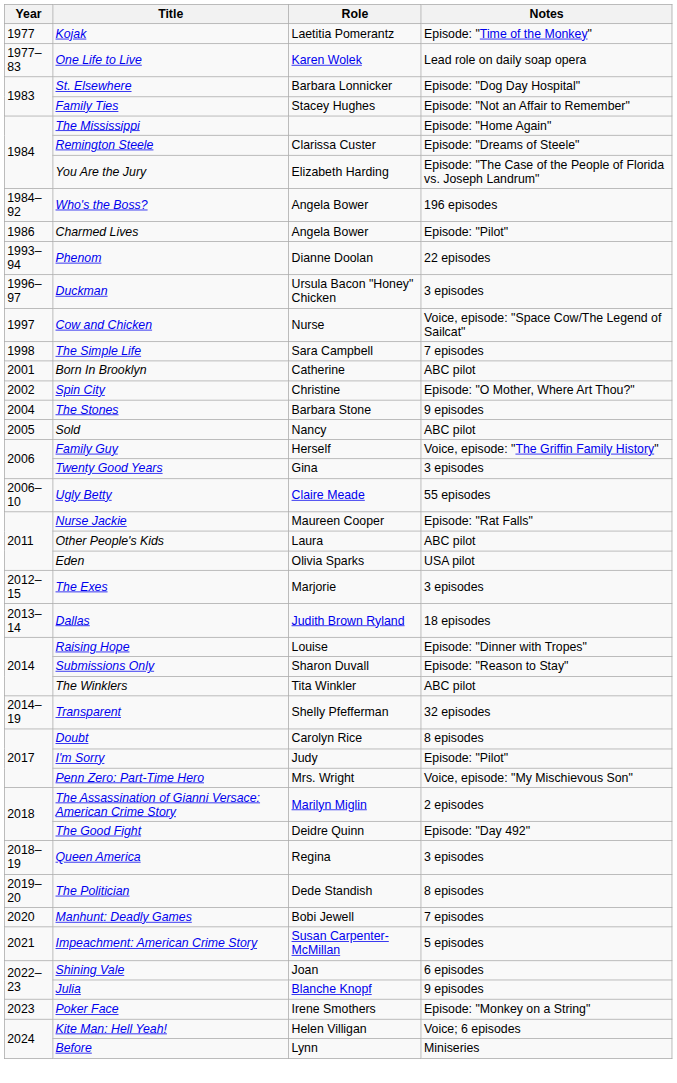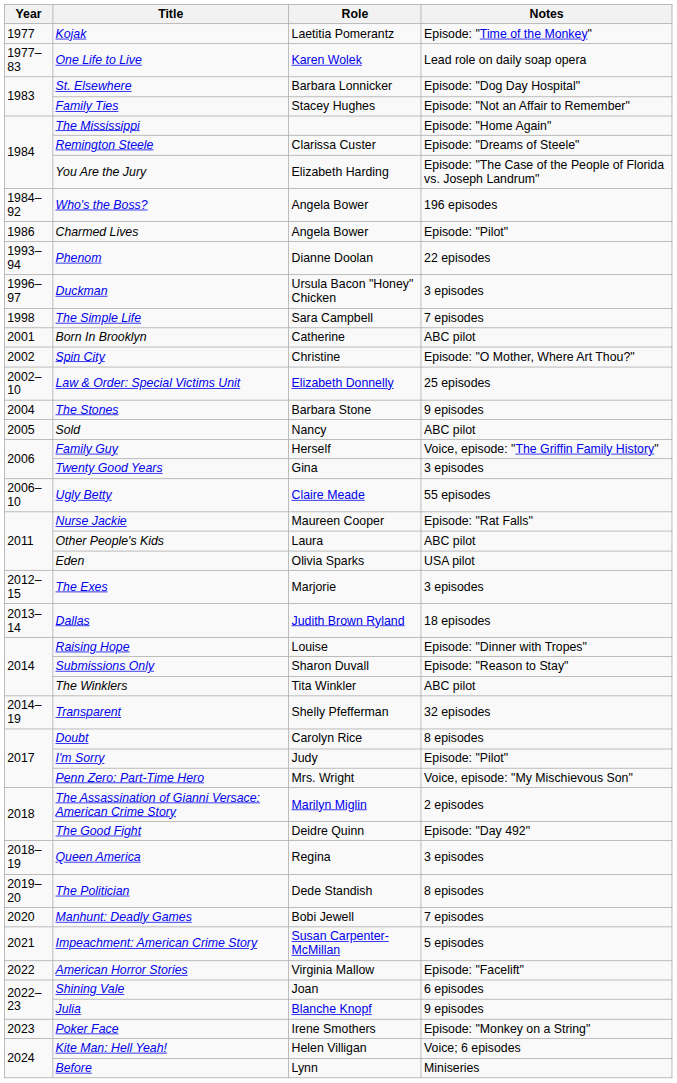 <table class="wikitable sortable">
 <tr>
 <th>Year</th>
 <th>Title</th>
 <th>Role</th>
 <th>Notes</th>
 </tr>
 <tr>
 <td>1977</td>
 <td><em><a href='#'>Kojak</a></em></td>
 <td>Laetitia Pomerantz</td>
 <td>Episode: "<a href='#'>Time of the Monkey</a>"</td>
 </tr>
 <tr>
 <td>1977–83</td>
 <td><em><a href='#'>One Life to Live</a></em></td>
 <td><a href='#'>Karen Wolek</a></td>
 <td>Lead role on daily soap opera</td>
 </tr>
 <tr>
 <td rowspan="2">1983</td>
 <td><em><a href='#'>St. Elsewhere</a></em></td>
 <td>Barbara Lonnicker</td>
 <td>Episode: "Dog Day Hospital"</td>
 </tr>
 <tr>
 <td><em><a href='#'>Family Ties</a></em></td>
 <td>Stacey Hughes</td>
 <td>Episode: "Not an Affair to Remember"</td>
 </tr>
 <tr>
 <td rowspan="3">1984</td>
 <td><em><a href='#'>The Mississippi</a></em></td>
 <td></td>
 <td>Episode: "Home Again"</td>
 </tr>
 <tr>
 <td><em><a href='#'>Remington Steele</a></em></td>
 <td>Clarissa Custer</td>
 <td>Episode: "Dreams of Steele"</td>
 </tr>
 <tr>
 <td><em>You Are the Jury</em></td>
 <td>Elizabeth Harding</td>
 <td>Episode: "The Case of the People of Florida vs. Joseph Landrum"</td>
 </tr>
 <tr>
 <td>1984–92</td>
 <td><em><a href='#'>Who's the Boss?</a></em></td>
 <td>Angela Bower</td>
 <td>196 episodes</td>
 </tr>
 <tr>
 <td>1986</td>
 <td><em>Charmed Lives</em></td>
 <td>Angela Bower</td>
 <td>Episode: "Pilot"</td>
 </tr>
 <tr>
 <td>1993–94</td>
 <td><em><a href='#'>Phenom</a></em></td>
 <td>Dianne Doolan</td>
 <td>22 episodes</td>
 </tr>
 <tr>
 <td>1996–97</td>
 <td><em><a href='#'>Duckman</a></em></td>
 <td>Ursula Bacon "Honey" Chicken</td>
 <td>3 episodes</td>
 </tr>
 <tr>
-<td>1997</td>
-<td><em><a href='#'>Cow and Chicken</a></em></td>
-<td>Nurse</td>
-<td>Voice, episode: "Space Cow/The Legend of Sailcat"</td>
-</tr>
-<tr>
 <td>1998</td>
 <td><em><a href='#'>The Simple Life</a></em></td>
 <td>Sara Campbell</td>
 <td>7 episodes</td>
 </tr>
 <tr>
 <td>2001</td>
 <td><em>Born In Brooklyn</em></td>
 <td>Catherine</td>
 <td>ABC pilot</td>
 </tr>
 <tr>
 <td>2002</td>
 <td><em><a href='#'>Spin City</a></em></td>
 <td>Christine</td>
 <td>Episode: "O Mother, Where Art Thou?"</td>
+</tr>
+<tr>
+<td>2002–10</td>
+<td><em><a href='#'>Law & Order: Special Victims Unit</a></em></td>
+<td><a href='#'>Elizabeth Donnelly</a></td>
+<td>25 episodes</td>
 </tr>
 <tr>
 <td>2004</td>
 <td><em><a href='#'>The Stones</a></em></td>
 <td>Barbara Stone</td>
 <td>9 episodes</td>
 </tr>
 <tr>
 <td>2005</td>
 <td><em>Sold</em></td>
 <td>Nancy</td>
 <td>ABC pilot</td>
 </tr>
 <tr>
 <td rowspan="2">2006</td>
 <td><em><a href='#'>Family Guy</a></em></td>
 <td>Herself</td>
 <td>Voice, episode: "<a href='#'>The Griffin Family History</a>"</td>
 </tr>
 <tr>
 <td><em><a href='#'>Twenty Good Years</a></em></td>
 <td>Gina</td>
 <td>3 episodes</td>
 </tr>
 <tr>
 <td>2006–10</td>
 <td><em><a href='#'>Ugly Betty</a></em></td>
 <td><a href='#'>Claire Meade</a></td>
 <td>55 episodes</td>
 </tr>
 <tr>
 <td rowspan="3">2011</td>
 <td><em><a href='#'>Nurse Jackie</a></em></td>
 <td>Maureen Cooper</td>
 <td>Episode: "Rat Falls"</td>
 </tr>
 <tr>
 <td><em>Other People's Kids</em></td>
 <td>Laura</td>
 <td>ABC pilot</td>
 </tr>
 <tr>
 <td><em>Eden</em></td>
 <td>Olivia Sparks</td>
 <td>USA pilot</td>
 </tr>
 <tr>
 <td>2012–15</td>
 <td><em><a href='#'>The Exes</a></em></td>
 <td>Marjorie</td>
 <td>3 episodes</td>
 </tr>
 <tr>
 <td>2013–14</td>
 <td><em><a href='#'>Dallas</a></em></td>
 <td><a href='#'>Judith Brown Ryland</a></td>
 <td>18 episodes</td>
 </tr>
 <tr>
 <td rowspan="3">2014</td>
 <td><em><a href='#'>Raising Hope</a></em></td>
 <td>Louise</td>
 <td>Episode: "Dinner with Tropes"</td>
 </tr>
 <tr>
 <td><em><a href='#'>Submissions Only</a></em></td>
 <td>Sharon Duvall</td>
 <td>Episode: "Reason to Stay"</td>
 </tr>
 <tr>
 <td><em>The Winklers</em></td>
 <td>Tita Winkler</td>
 <td>ABC pilot</td>
 </tr>
 <tr>
 <td>2014–19</td>
 <td><em><a href='#'>Transparent</a></em></td>
 <td>Shelly Pfefferman</td>
 <td>32 episodes</td>
 </tr>
 <tr>
 <td rowspan="3">2017</td>
 <td><em><a href='#'>Doubt</a></em></td>
 <td>Carolyn Rice</td>
 <td>8 episodes</td>
 </tr>
 <tr>
 <td><em><a href='#'>I'm Sorry</a></em></td>
 <td>Judy</td>
 <td>Episode: "Pilot"</td>
 </tr>
 <tr>
 <td><em><a href='#'>Penn Zero: Part-Time Hero</a></em></td>
 <td>Mrs. Wright</td>
 <td>Voice, episode: "My Mischievous Son"</td>
 </tr>
 <tr>
 <td rowspan="2">2018</td>
 <td><em><a href='#'>The Assassination of Gianni Versace: American Crime Story</a></em></td>
 <td><a href='#'>Marilyn Miglin</a></td>
 <td>2 episodes</td>
 </tr>
 <tr>
 <td><em><a href='#'>The Good Fight</a></em></td>
 <td>Deidre Quinn</td>
 <td>Episode: "Day 492"</td>
 </tr>
 <tr>
 <td>2018–19</td>
 <td><em><a href='#'>Queen America</a></em></td>
 <td>Regina</td>
 <td>3 episodes</td>
 </tr>
 <tr>
 <td>2019–20</td>
 <td><em><a href='#'>The Politician</a></em></td>
 <td>Dede Standish</td>
 <td>8 episodes</td>
 </tr>
 <tr>
 <td>2020</td>
 <td><em><a href='#'>Manhunt: Deadly Games</a></em></td>
 <td>Bobi Jewell</td>
 <td>7 episodes</td>
 </tr>
 <tr>
 <td>2021</td>
 <td><em><a href='#'>Impeachment: American Crime Story</a></em></td>
 <td><a href='#'>Susan Carpenter-McMillan</a></td>
 <td>5 episodes</td>
 </tr>
 <tr>
+<td>2022</td>
+<td><em><a href='#'>American Horror Stories</a></em></td>
+<td>Virginia Mallow</td>
+<td>Episode: "Facelift"</td>
+</tr>
+<tr>
 <td rowspan="2">2022–23</td>
 <td><em><a href='#'>Shining Vale</a></em></td>
 <td>Joan</td>
 <td>6 episodes</td>
 </tr>
 <tr>
 <td><em><a href='#'>Julia</a></em></td>
 <td><a href='#'>Blanche Knopf</a></td>
 <td>9 episodes</td>
 </tr>
 <tr>
 <td>2023</td>
 <td><em><a href='#'>Poker Face</a></em></td>
 <td>Irene Smothers</td>
 <td>Episode: "Monkey on a String"</td>
 </tr>
 <tr>
 <td rowspan="2">2024</td>
 <td><em><a href='#'>Kite Man: Hell Yeah!</a></em></td>
 <td>Helen Villigan</td>
 <td>Voice; 6 episodes</td>
 </tr>
 <tr>
 <td><em><a href='#'>Before</a></em></td>
 <td>Lynn</td>
 <td>Miniseries</td>
 </tr>
 </table>
